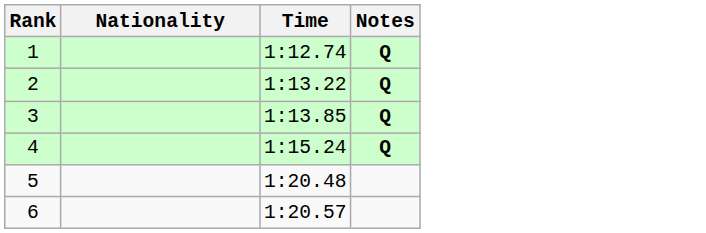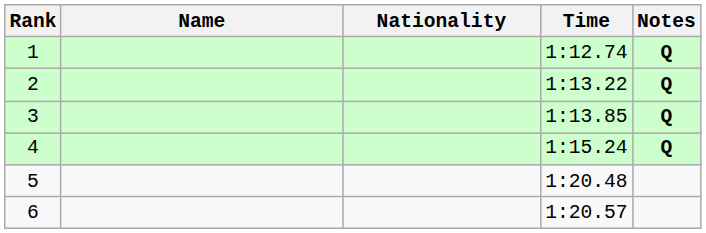 <table class="wikitable sortable" style="text-align:center">
 <tr>
 <th>Rank</th>
+<th style="width:180px">Name</th>
 <th style="width:125px">Nationality</th>
 <th>Time</th>
 <th>Notes</th>
 </tr>
 <tr style="background:#cfc;">
 <td>1</td>
 <td style="text-align:left;"></td>
+<td style="text-align:left;"></td>
 <td>1:12.74</td>
 <td><strong>Q</strong></td>
 </tr>
 <tr style="background:#cfc;">
 <td>2</td>
+<td style="text-align:left;"></td>
 <td style="text-align:left;"></td>
 <td>1:13.22</td>
 <td><strong>Q</strong></td>
 </tr>
 <tr style="background:#cfc;">
 <td>3</td>
 <td style="text-align:left;"></td>
+<td style="text-align:left;"></td>
 <td>1:13.85</td>
 <td><strong>Q</strong></td>
 </tr>
 <tr style="background:#cfc;">
 <td>4</td>
+<td style="text-align:left;"></td>
 <td style="text-align:left;"></td>
 <td>1:15.24</td>
 <td><strong>Q</strong></td>
 </tr>
 <tr>
 <td>5</td>
 <td style="text-align:left;"></td>
+<td style="text-align:left;"></td>
 <td>1:20.48</td>
 <td></td>
 </tr>
 <tr>
 <td>6</td>
 <td style="text-align:left;"></td>
+<td style="text-align:left;"></td>
 <td>1:20.57</td>
 <td></td>
 </tr>
 </table>
